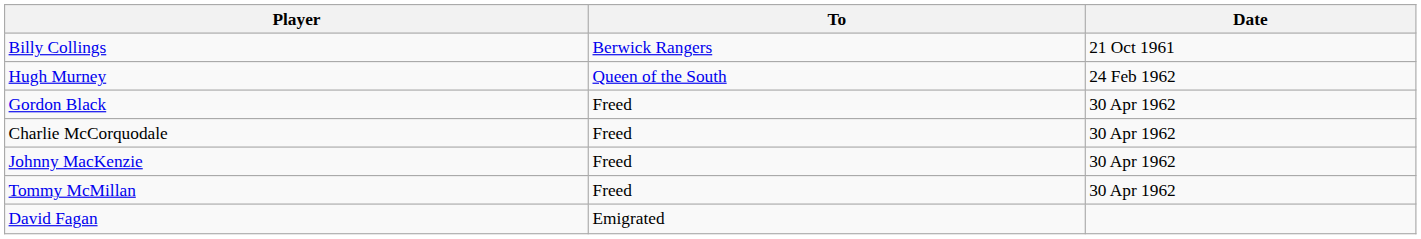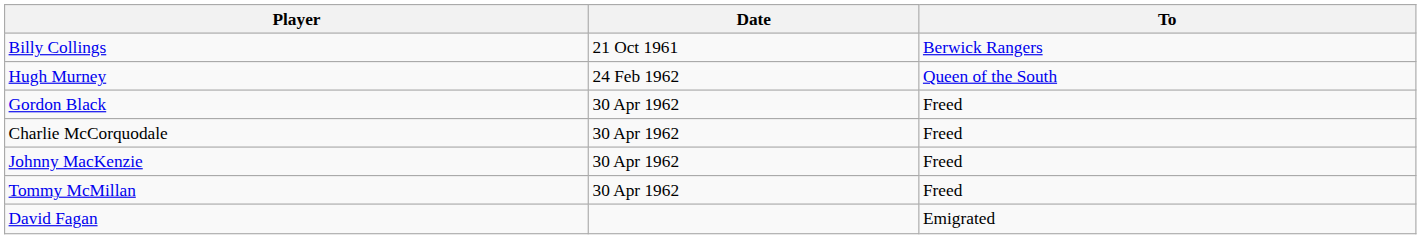 <table class="wikitable" style="text-align:center; font-size:95%;width:98%; text-align:left">
 <tr>
 <th>Player</th>
+<th>Date</th>
 <th>To</th>
-<th>Date</th>
 </tr>
 <tr>
 <td> <a href='#'>Billy Collings</a></td>
+<td>21 Oct 1961</td>
 <td> <a href='#'>Berwick Rangers</a></td>
-<td>21 Oct 1961</td>
 </tr>
 <tr>
 <td> <a href='#'>Hugh Murney</a></td>
+<td>24 Feb 1962</td>
 <td> <a href='#'>Queen of the South</a></td>
-<td>24 Feb 1962</td>
 </tr>
 <tr>
 <td> <a href='#'>Gordon Black</a></td>
+<td>30 Apr 1962</td>
 <td> Freed</td>
-<td>30 Apr 1962</td>
 </tr>
 <tr>
 <td> Charlie McCorquodale</td>
+<td>30 Apr 1962</td>
 <td> Freed</td>
-<td>30 Apr 1962</td>
 </tr>
 <tr>
 <td> <a href='#'>Johnny MacKenzie</a></td>
+<td>30 Apr 1962</td>
 <td> Freed</td>
-<td>30 Apr 1962</td>
 </tr>
 <tr>
 <td> <a href='#'>Tommy McMillan</a></td>
+<td>30 Apr 1962</td>
 <td> Freed</td>
-<td>30 Apr 1962</td>
 </tr>
 <tr>
 <td> <a href='#'>David Fagan</a></td>
+<td></td>
 <td> Emigrated</td>
-<td></td>
 </tr>
 </table>
